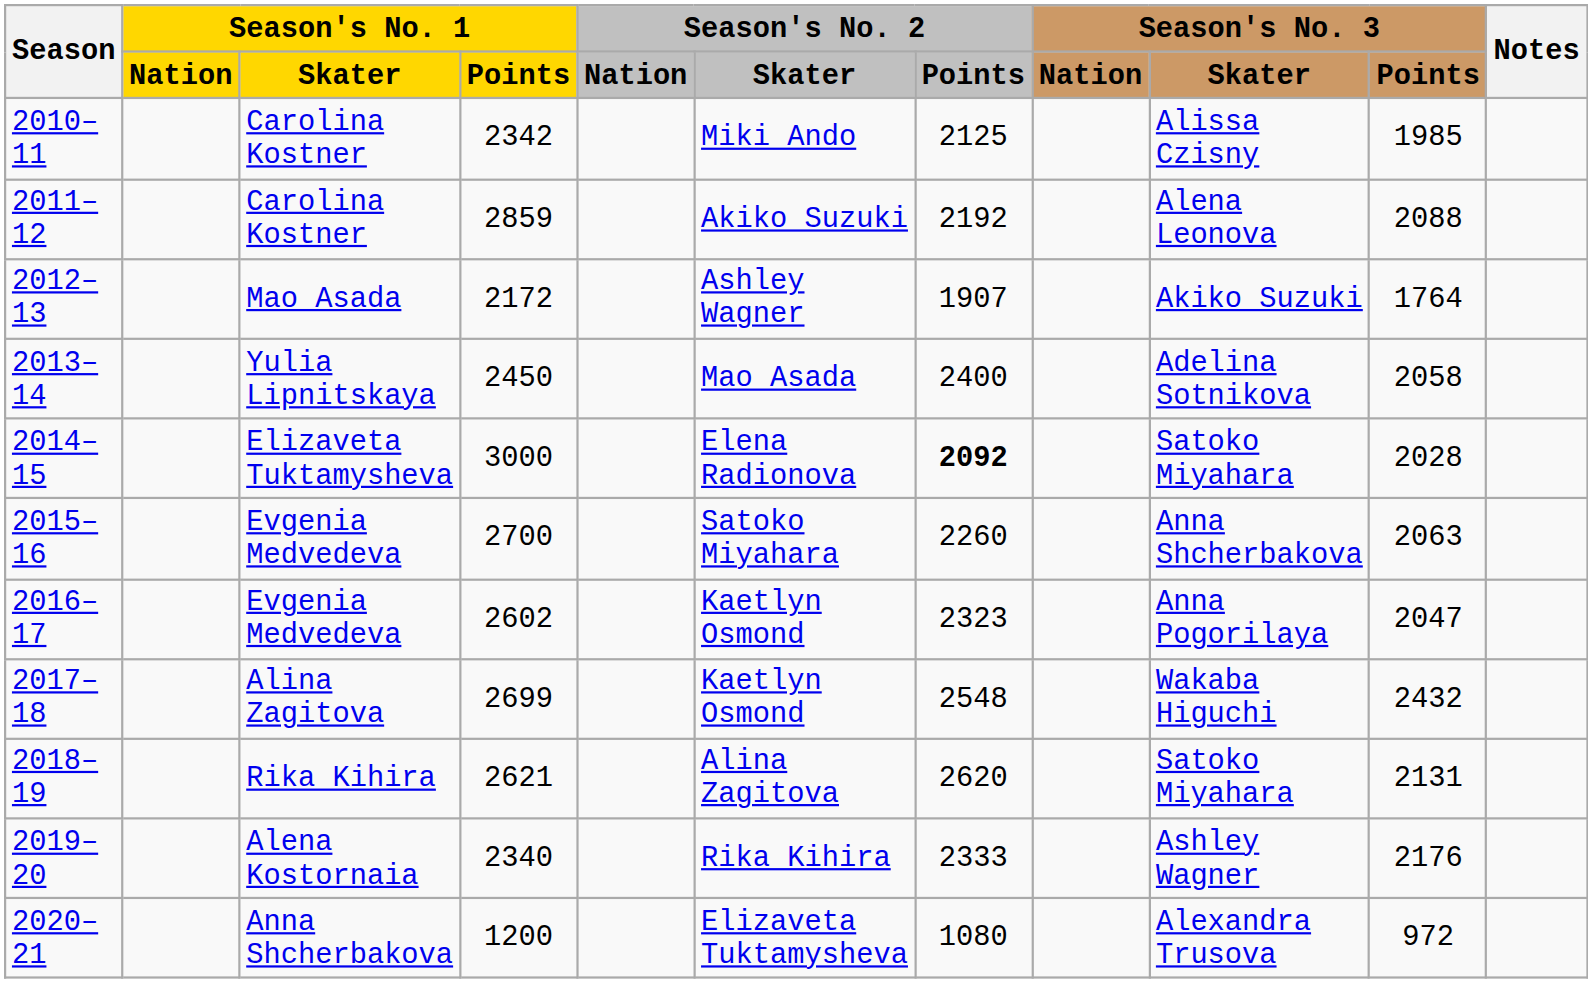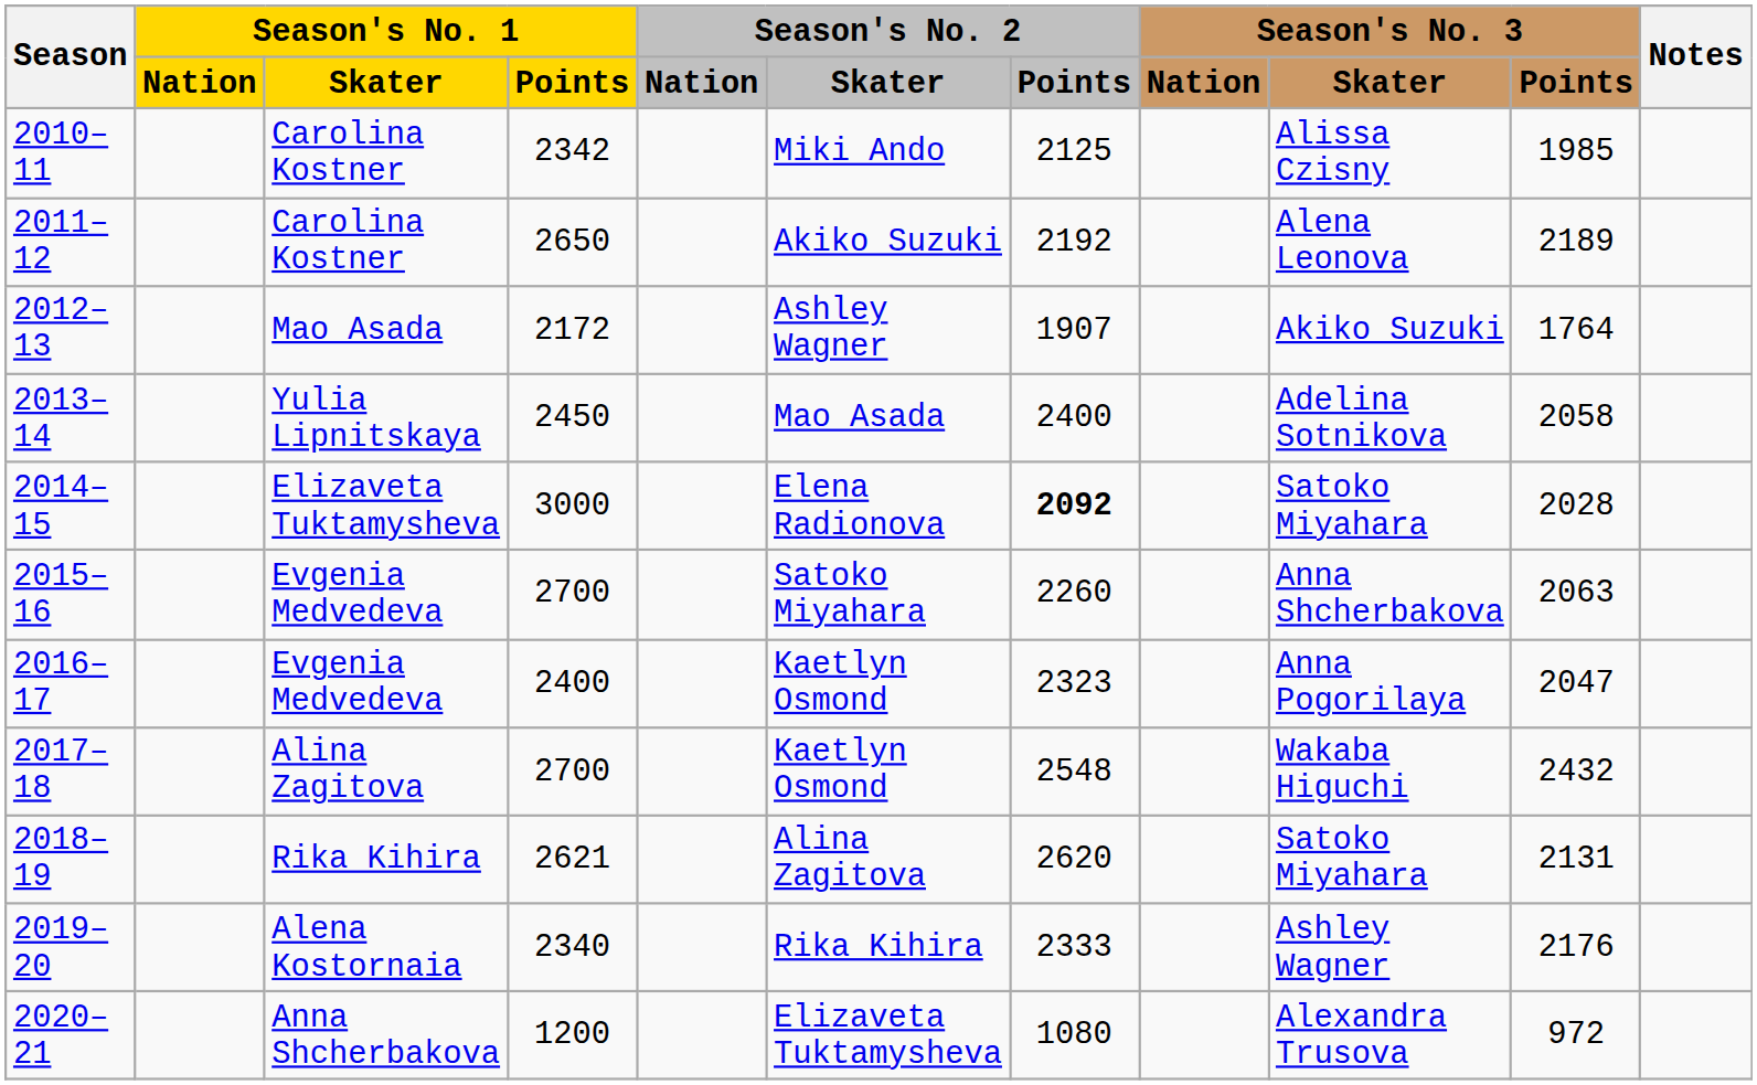 <table class="wikitable sortable">
 <tr>
 <th rowspan="2">Season</th>
 <th colspan="3" style="background-color: gold;">Season's No. 1</th>
 <th colspan="3" style="background-color: silver;">Season's No. 2</th>
 <th colspan="3" style="background-color: #cc9966;">Season's No. 3</th>
 <th rowspan="2">Notes</th>
 </tr>
 <tr>
 <th style="background-color: gold;">Nation</th>
 <th style="background-color: gold;">Skater</th>
 <th style="background-color: gold;">Points</th>
 <th style="background-color: silver;">Nation</th>
 <th style="background-color: silver;">Skater</th>
 <th style="background-color: silver;">Points</th>
 <th style="background-color: #cc9966;">Nation</th>
 <th style="background-color: #cc9966;">Skater</th>
 <th style="background-color: #cc9966;">Points</th>
 </tr>
 <tr>
 <td><a href='#'>2010–11</a></td>
 <td></td>
 <td><a href='#'>Carolina Kostner</a></td>
 <td style="text-align: center;">2342</td>
 <td></td>
 <td><a href='#'>Miki Ando</a></td>
 <td style="text-align: center;">2125</td>
 <td></td>
 <td><a href='#'>Alissa Czisny</a></td>
 <td style="text-align: center;">1985</td>
 <td></td>
 </tr>
 <tr>
 <td><a href='#'>2011–12</a></td>
 <td></td>
 <td><a href='#'>Carolina Kostner</a></td>
-<td style="text-align: center;">2859</td>
+<td style="text-align: center;">2650</td>
 <td></td>
 <td><a href='#'>Akiko Suzuki</a></td>
 <td style="text-align: center;">2192</td>
 <td></td>
 <td><a href='#'>Alena Leonova</a></td>
-<td style="text-align: center;">2088</td>
+<td style="text-align: center;">2189</td>
 <td></td>
 </tr>
 <tr>
 <td><a href='#'>2012–13</a></td>
 <td></td>
 <td><a href='#'>Mao Asada</a></td>
 <td style="text-align: center;">2172</td>
 <td></td>
 <td><a href='#'>Ashley Wagner</a></td>
 <td style="text-align: center;">1907</td>
 <td></td>
 <td><a href='#'>Akiko Suzuki</a></td>
 <td style="text-align: center;">1764</td>
 <td></td>
 </tr>
 <tr>
 <td><a href='#'>2013–14</a></td>
 <td></td>
 <td><a href='#'>Yulia Lipnitskaya</a></td>
 <td style="text-align: center;">2450</td>
 <td></td>
 <td><a href='#'>Mao Asada</a></td>
 <td style="text-align: center;">2400</td>
 <td></td>
 <td><a href='#'>Adelina Sotnikova</a></td>
 <td style="text-align: center;">2058</td>
 <td></td>
 </tr>
 <tr>
 <td><a href='#'>2014–15</a></td>
 <td></td>
 <td><a href='#'>Elizaveta Tuktamysheva</a></td>
 <td style="text-align: center;">3000</td>
 <td></td>
 <td><a href='#'>Elena Radionova</a></td>
 <td style="text-align: center;"><strong>2092</strong></td>
 <td></td>
 <td><a href='#'>Satoko Miyahara</a></td>
 <td style="text-align: center;">2028</td>
 <td></td>
 </tr>
 <tr>
 <td><a href='#'>2015–16</a></td>
 <td></td>
 <td><a href='#'>Evgenia Medvedeva</a></td>
 <td style="text-align: center;">2700</td>
 <td></td>
 <td><a href='#'>Satoko Miyahara</a></td>
 <td style="text-align: center;">2260</td>
 <td></td>
 <td><a href='#'>Anna Shcherbakova</a></td>
 <td style="text-align: center;">2063</td>
 <td></td>
 </tr>
 <tr>
 <td><a href='#'>2016–17</a></td>
 <td></td>
 <td><a href='#'>Evgenia Medvedeva</a></td>
-<td style="text-align: center;">2602</td>
+<td style="text-align: center;">2400</td>
 <td></td>
 <td><a href='#'>Kaetlyn Osmond</a></td>
 <td style="text-align: center;">2323</td>
 <td></td>
 <td><a href='#'>Anna Pogorilaya</a></td>
 <td style="text-align: center;">2047</td>
 <td></td>
 </tr>
 <tr>
 <td><a href='#'>2017–18</a></td>
 <td></td>
 <td><a href='#'>Alina Zagitova</a></td>
-<td style="text-align: center;">2699</td>
+<td style="text-align: center;">2700</td>
 <td></td>
 <td><a href='#'>Kaetlyn Osmond</a></td>
 <td style="text-align: center;">2548</td>
 <td></td>
 <td><a href='#'>Wakaba Higuchi</a></td>
 <td style="text-align: center;">2432</td>
 <td></td>
 </tr>
 <tr>
 <td><a href='#'>2018–19</a></td>
 <td></td>
 <td><a href='#'>Rika Kihira</a></td>
 <td style="text-align: center;">2621</td>
 <td></td>
 <td><a href='#'>Alina Zagitova</a></td>
 <td style="text-align: center;">2620</td>
 <td></td>
 <td><a href='#'>Satoko Miyahara</a></td>
 <td style="text-align: center;">2131</td>
 <td></td>
 </tr>
 <tr>
 <td><a href='#'>2019–20</a></td>
 <td></td>
 <td><a href='#'>Alena Kostornaia</a></td>
 <td style="text-align: center;">2340</td>
 <td></td>
 <td><a href='#'>Rika Kihira</a></td>
 <td style="text-align: center;">2333</td>
 <td></td>
 <td><a href='#'>Ashley Wagner</a></td>
 <td style="text-align: center;">2176</td>
 <td></td>
 </tr>
 <tr>
 <td><a href='#'>2020–21</a></td>
 <td></td>
 <td><a href='#'>Anna Shcherbakova</a></td>
 <td style="text-align: center;">1200</td>
 <td></td>
 <td><a href='#'>Elizaveta Tuktamysheva</a></td>
 <td style="text-align: center;">1080</td>
 <td></td>
 <td><a href='#'>Alexandra Trusova</a></td>
 <td style="text-align: center;">972</td>
 <td></td>
 </tr>
 </table>
